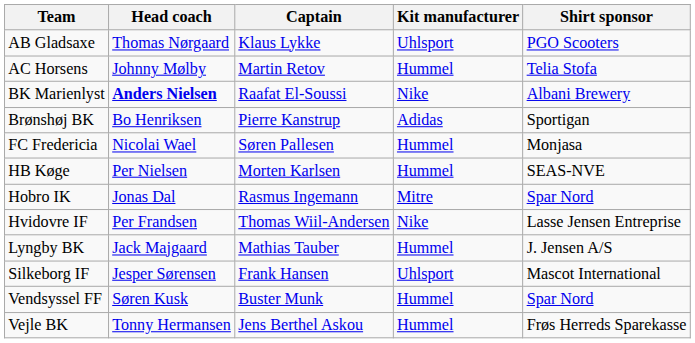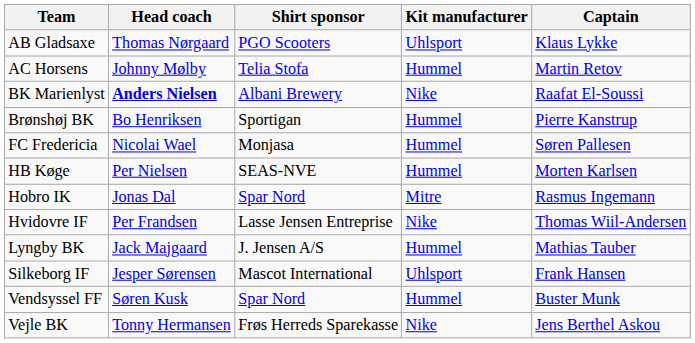 <table class="wikitable sortable" style="text-align: left;">
 <tr>
 <th>Team</th>
 <th>Head coach</th>
+<th>Shirt sponsor</th>
+<th>Kit manufacturer</th>
 <th>Captain</th>
-<th>Kit manufacturer</th>
-<th>Shirt sponsor</th>
 </tr>
 <tr>
 <td>AB Gladsaxe</td>
 <td> <a href='#'>Thomas Nørgaard</a></td>
+<td><a href='#'>PGO Scooters</a></td>
+<td><a href='#'>Uhlsport</a></td>
 <td> <a href='#'>Klaus Lykke</a></td>
-<td><a href='#'>Uhlsport</a></td>
-<td><a href='#'>PGO Scooters</a></td>
 </tr>
 <tr>
 <td>AC Horsens</td>
 <td> <a href='#'>Johnny Mølby</a></td>
+<td><a href='#'>Telia Stofa</a></td>
+<td><a href='#'>Hummel</a></td>
 <td> <a href='#'>Martin Retov</a></td>
-<td><a href='#'>Hummel</a></td>
-<td><a href='#'>Telia Stofa</a></td>
 </tr>
 <tr>
 <td>BK Marienlyst</td>
 <td><strong> <a href='#'>Anders Nielsen</a></strong></td>
+<td><a href='#'>Albani Brewery</a></td>
+<td><a href='#'>Nike</a></td>
 <td> <a href='#'>Raafat El-Soussi</a></td>
-<td><a href='#'>Nike</a></td>
-<td><a href='#'>Albani Brewery</a></td>
 </tr>
 <tr>
 <td>Brønshøj BK</td>
 <td> <a href='#'>Bo Henriksen</a></td>
+<td>Sportigan</td>
+<td><a href='#'>Hummel</a></td>
 <td> <a href='#'>Pierre Kanstrup</a></td>
-<td><a href='#'>Adidas</a></td>
-<td>Sportigan</td>
 </tr>
 <tr>
 <td>FC Fredericia</td>
 <td> <a href='#'>Nicolai Wael</a></td>
+<td>Monjasa</td>
+<td><a href='#'>Hummel</a></td>
 <td> <a href='#'>Søren Pallesen</a></td>
-<td><a href='#'>Hummel</a></td>
-<td>Monjasa</td>
 </tr>
 <tr>
 <td>HB Køge</td>
 <td> <a href='#'>Per Nielsen</a></td>
+<td>SEAS-NVE</td>
+<td><a href='#'>Hummel</a></td>
 <td> <a href='#'>Morten Karlsen</a></td>
-<td><a href='#'>Hummel</a></td>
-<td>SEAS-NVE</td>
 </tr>
 <tr>
 <td>Hobro IK</td>
 <td> <a href='#'>Jonas Dal</a></td>
+<td><a href='#'>Spar Nord</a></td>
+<td><a href='#'>Mitre</a></td>
 <td> <a href='#'>Rasmus Ingemann</a></td>
-<td><a href='#'>Mitre</a></td>
-<td><a href='#'>Spar Nord</a></td>
 </tr>
 <tr>
 <td>Hvidovre IF</td>
 <td> <a href='#'>Per Frandsen</a></td>
+<td>Lasse Jensen Entreprise</td>
+<td><a href='#'>Nike</a></td>
 <td> <a href='#'>Thomas Wiil-Andersen</a></td>
-<td><a href='#'>Nike</a></td>
-<td>Lasse Jensen Entreprise</td>
 </tr>
 <tr>
 <td>Lyngby BK</td>
 <td> <a href='#'>Jack Majgaard</a></td>
+<td>J. Jensen A/S</td>
+<td><a href='#'>Hummel</a></td>
 <td> <a href='#'>Mathias Tauber</a></td>
-<td><a href='#'>Hummel</a></td>
-<td>J. Jensen A/S</td>
 </tr>
 <tr>
 <td>Silkeborg IF</td>
 <td> <a href='#'>Jesper Sørensen</a></td>
+<td>Mascot International</td>
+<td><a href='#'>Uhlsport</a></td>
 <td> <a href='#'>Frank Hansen</a></td>
-<td><a href='#'>Uhlsport</a></td>
-<td>Mascot International</td>
 </tr>
 <tr>
 <td>Vendsyssel FF</td>
 <td> <a href='#'>Søren Kusk</a></td>
+<td><a href='#'>Spar Nord</a></td>
+<td><a href='#'>Hummel</a></td>
 <td> <a href='#'>Buster Munk</a></td>
-<td><a href='#'>Hummel</a></td>
-<td><a href='#'>Spar Nord</a></td>
 </tr>
 <tr>
 <td>Vejle BK</td>
 <td> <a href='#'>Tonny Hermansen</a></td>
+<td>Frøs Herreds Sparekasse</td>
+<td><a href='#'>Nike</a></td>
 <td> <a href='#'>Jens Berthel Askou</a></td>
-<td><a href='#'>Hummel</a></td>
-<td>Frøs Herreds Sparekasse</td>
 </tr>
 </table>
